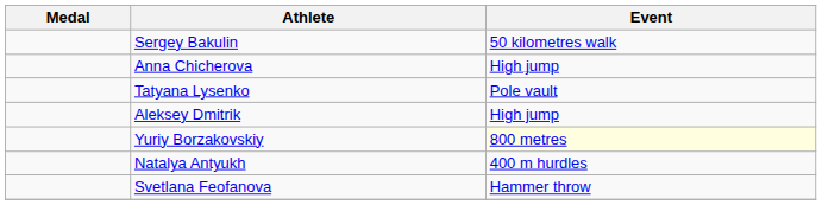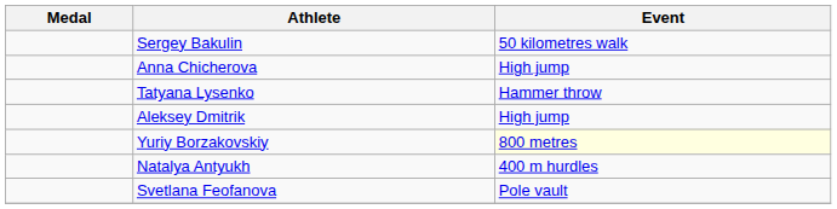 <table class="wikitable" style="font-size:90%" width=60%>
 <tr>
 <th>Medal</th>
 <th>Athlete</th>
 <th>Event</th>
 </tr>
 <tr>
 <td></td>
 <td><a href='#'>Sergey Bakulin</a></td>
 <td><a href='#'>50 kilometres walk</a></td>
 </tr>
 <tr>
 <td></td>
 <td><a href='#'>Anna Chicherova</a></td>
 <td><a href='#'>High jump</a></td>
 </tr>
 <tr>
 <td></td>
 <td><a href='#'>Tatyana Lysenko</a></td>
-<td><a href='#'>Pole vault</a></td>
+<td><a href='#'>Hammer throw</a></td>
 </tr>
 <tr>
 <td></td>
 <td><a href='#'>Aleksey Dmitrik</a></td>
 <td><a href='#'>High jump</a></td>
 </tr>
 <tr>
 <td></td>
 <td><a href='#'>Yuriy Borzakovskiy</a></td>
 <td style="background: lightyellow;"><a href='#'>800 metres</a></td>
 </tr>
 <tr>
 <td></td>
 <td><a href='#'>Natalya Antyukh</a></td>
 <td><a href='#'>400 m hurdles</a></td>
 </tr>
 <tr>
 <td></td>
 <td><a href='#'>Svetlana Feofanova</a></td>
-<td><a href='#'>Hammer throw</a></td>
+<td><a href='#'>Pole vault</a></td>
 </tr>
 <tr>
 </tr>
 </table>
